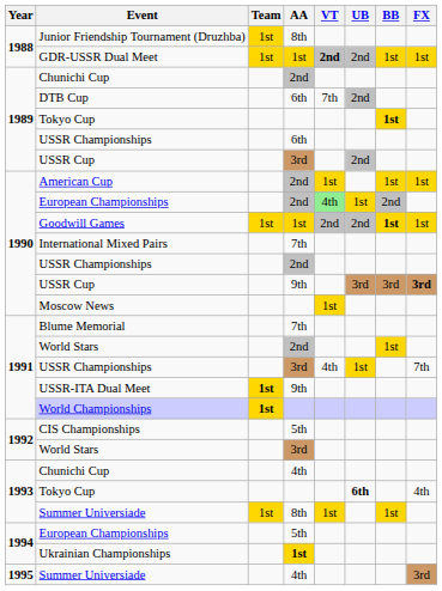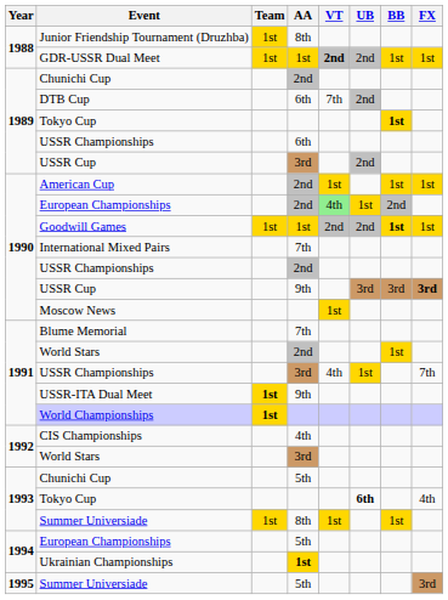 <table class="wikitable" style="text-align:center; font-size: 95%;">
 <tr>
 <th>Year</th>
 <th>Event</th>
 <th style="width:30px;">Team</th>
 <th style="width:30px;">AA</th>
 <th style="width:30px;"><a href='#'>VT</a></th>
 <th style="width:30px;"><a href='#'>UB</a></th>
 <th style="width:30px;"><a href='#'>BB</a></th>
 <th style="width:30px;"><a href='#'>FX</a></th>
 </tr>
 <tr>
 <td rowspan="2"><strong>1988</strong></td>
 <td align=left>Junior Friendship Tournament (Druzhba)</td>
 <td style="background: gold">1st</td>
 <td>8th</td>
 <td></td>
 <td></td>
 <td></td>
 <td></td>
 </tr>
 <tr>
 <td align=left>GDR-USSR Dual Meet</td>
 <td style="background: gold">1st</td>
 <td style="background: gold">1st</td>
 <td style="background:silver;"><strong>2nd</strong></td>
 <td style="background:silver;">2nd</td>
 <td style="background: gold">1st</td>
 <td style="background: gold">1st</td>
 </tr>
 <tr>
 <td rowspan="5"><strong>1989</strong></td>
 <td align=left>Chunichi Cup</td>
 <td></td>
 <td style="background:silver;">2nd</td>
 <td></td>
 <td></td>
 <td></td>
 <td></td>
 </tr>
 <tr>
 <td align=left>DTB Cup</td>
 <td></td>
 <td>6th</td>
 <td>7th</td>
 <td style="background:silver;">2nd</td>
 <td></td>
 <td></td>
 </tr>
 <tr>
 <td align=left>Tokyo Cup</td>
 <td></td>
 <td></td>
 <td></td>
 <td></td>
 <td style="background: gold"><strong>1st</strong></td>
 <td></td>
 </tr>
 <tr>
 <td align=left>USSR Championships</td>
 <td></td>
 <td>6th</td>
 <td></td>
 <td></td>
 <td></td>
 <td></td>
 </tr>
 <tr>
 <td align=left>USSR Cup</td>
 <td></td>
 <td style="background:#c96;">3rd</td>
 <td></td>
 <td style="background:silver;">2nd</td>
 <td></td>
 <td></td>
 </tr>
 <tr>
 <td rowspan="7"><strong>1990</strong></td>
 <td align=left><a href='#'>American Cup</a></td>
 <td></td>
 <td style="background:silver;">2nd</td>
 <td style="background: gold">1st</td>
 <td></td>
 <td style="background: gold">1st</td>
 <td style="background: gold">1st</td>
 </tr>
 <tr>
 <td align=left><a href='#'>European Championships</a></td>
 <td></td>
 <td style="background:silver;">2nd</td>
 <td style="background: lightgreen;">4th</td>
 <td style="background: gold">1st</td>
 <td style="background:silver;">2nd</td>
 <td></td>
 </tr>
 <tr>
 <td align=left><a href='#'>Goodwill Games</a></td>
 <td style="background: gold">1st</td>
 <td style="background: gold">1st</td>
 <td style="background:silver;">2nd</td>
 <td style="background:silver;">2nd</td>
 <td style="background: gold"><strong>1st</strong></td>
 <td style="background: gold">1st</td>
 </tr>
 <tr>
 <td align=left>International Mixed Pairs</td>
 <td></td>
 <td>7th</td>
 <td></td>
 <td></td>
 <td></td>
 <td></td>
 </tr>
 <tr>
 <td align=left>USSR Championships</td>
 <td></td>
 <td style="background:silver;">2nd</td>
 <td></td>
 <td></td>
 <td></td>
 <td></td>
 </tr>
 <tr>
 <td align=left>USSR Cup</td>
 <td></td>
 <td>9th</td>
 <td></td>
 <td style="background:#c96;">3rd</td>
 <td style="background:#c96;">3rd</td>
 <td style="background:#c96;"><strong>3rd</strong></td>
 </tr>
 <tr>
 <td align=left>Moscow News</td>
 <td></td>
 <td></td>
 <td style="background: gold">1st</td>
 <td></td>
 <td></td>
 <td></td>
 </tr>
 <tr>
 <td rowspan="5"><strong>1991</strong></td>
 <td align=left>Blume Memorial</td>
 <td></td>
 <td>7th</td>
 <td></td>
 <td></td>
 <td></td>
 <td></td>
 </tr>
 <tr>
 <td align=left>World Stars</td>
 <td></td>
 <td style="background:silver;">2nd</td>
 <td></td>
 <td></td>
 <td style="background: gold">1st</td>
 <td></td>
 </tr>
 <tr>
 <td align=left>USSR Championships</td>
 <td></td>
 <td style="background:#c96;">3rd</td>
 <td>4th</td>
 <td style="background: gold">1st</td>
 <td></td>
 <td>7th</td>
 </tr>
 <tr>
 <td align=left>USSR-ITA Dual Meet</td>
 <td style="background: gold"><strong>1st</strong></td>
 <td>9th</td>
 <td></td>
 <td></td>
 <td></td>
 <td></td>
 </tr>
 <tr bgcolor=#CCCCFF>
 <td align=left><a href='#'>World Championships</a></td>
 <td style="background: gold"><strong>1st</strong></td>
 <td></td>
 <td></td>
 <td></td>
 <td></td>
 <td></td>
 </tr>
 <tr>
 <td rowspan="2"><strong>1992</strong></td>
 <td align=left>CIS Championships</td>
 <td></td>
-<td>5th</td>
+<td>4th</td>
 <td></td>
 <td></td>
 <td></td>
 <td></td>
 </tr>
 <tr>
 <td align=left>World Stars</td>
 <td></td>
 <td style="background:#c96;">3rd</td>
 <td></td>
 <td></td>
 <td></td>
 <td></td>
 </tr>
 <tr>
 <td rowspan="3"><strong>1993</strong></td>
 <td align=left>Chunichi Cup</td>
 <td></td>
-<td>4th</td>
+<td>5th</td>
 <td></td>
 <td></td>
 <td></td>
 <td></td>
 </tr>
 <tr>
 <td align=left>Tokyo Cup</td>
 <td></td>
 <td></td>
 <td></td>
 <td><strong>6th</strong></td>
 <td></td>
 <td>4th</td>
 </tr>
 <tr>
 <td align=left><a href='#'>Summer Universiade</a></td>
 <td style="background: gold">1st</td>
 <td>8th</td>
 <td style="background: gold">1st</td>
 <td></td>
 <td style="background: gold">1st</td>
 <td></td>
 </tr>
 <tr>
 <td rowspan="2"><strong>1994</strong></td>
 <td align=left><a href='#'>European Championships</a></td>
 <td></td>
 <td>5th</td>
 <td></td>
 <td></td>
 <td></td>
 <td></td>
 </tr>
 <tr>
 <td align=left>Ukrainian Championships</td>
 <td></td>
 <td style="background: gold"><strong>1st</strong></td>
 <td></td>
 <td></td>
 <td></td>
 <td></td>
 </tr>
 <tr>
 <td rowspan="1"><strong>1995</strong></td>
 <td align=left><a href='#'>Summer Universiade</a></td>
 <td></td>
-<td>4th</td>
+<td>5th</td>
 <td></td>
 <td></td>
 <td></td>
 <td style="background:#c96;">3rd</td>
 </tr>
 </table>
